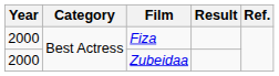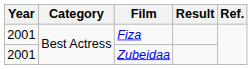 <table class="wikitable">
 <tr>
 <th>Year</th>
 <th>Category</th>
 <th>Film</th>
 <th>Result</th>
 <th>Ref.</th>
 </tr>
 <tr>
-<td>2000</td>
+<td>2001</td>
 <td rowspan="2">Best Actress</td>
 <td><em><a href='#'>Fiza</a></em></td>
 <td></td>
 <td rowspan="2"></td>
 </tr>
 <tr>
-<td>2000</td>
+<td>2001</td>
 <td><em><a href='#'>Zubeidaa</a></em></td>
 <td></td>
 </tr>
 </table>
